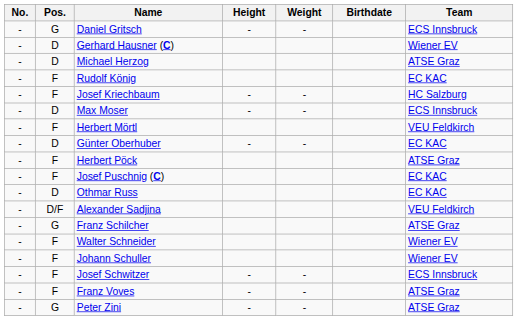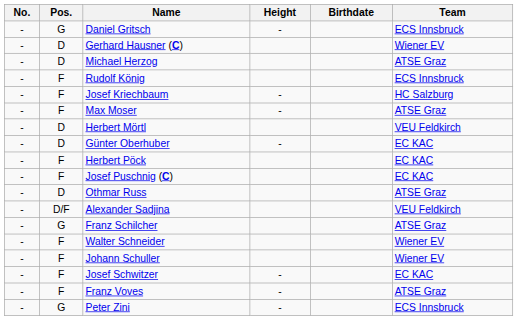 <table class="wikitable sortable" width="80%" style="font-size: 90%; text-align: center;">
 <tr>
 <th>No.</th>
 <th>Pos.</th>
 <th>Name</th>
 <th>Height</th>
-<th>Weight</th>
 <th>Birthdate</th>
 <th>Team</th>
 </tr>
 <tr>
 <td>-</td>
 <td>G</td>
 <td style="text-align:left;"><a href='#'>Daniel Gritsch</a></td>
-<td>-</td>
 <td>-</td>
 <td style="text-align:right;"></td>
 <td style="text-align:left;"> <a href='#'>ECS Innsbruck</a></td>
 </tr>
 <tr>
 <td>-</td>
 <td>D</td>
 <td style="text-align:left;"><a href='#'>Gerhard Hausner</a> (<strong><a href='#'>C</a></strong>)</td>
 <td></td>
-<td></td>
 <td style="text-align:right;"></td>
 <td style="text-align:left;"> <a href='#'>Wiener EV</a></td>
 </tr>
 <tr>
 <td>-</td>
 <td>D</td>
 <td style="text-align:left;"><a href='#'>Michael Herzog</a></td>
-<td></td>
 <td></td>
 <td style="text-align:right;"></td>
 <td style="text-align:left;"> <a href='#'>ATSE Graz</a></td>
 </tr>
 <tr>
 <td>-</td>
 <td>F</td>
 <td style="text-align:left;"><a href='#'>Rudolf König</a></td>
 <td></td>
-<td></td>
 <td style="text-align:right;"></td>
-<td style="text-align:left;"> <a href='#'>EC KAC</a></td>
+<td style="text-align:left;"> <a href='#'>ECS Innsbruck</a></td>
 </tr>
 <tr>
 <td>-</td>
 <td>F</td>
 <td style="text-align:left;"><a href='#'>Josef Kriechbaum</a></td>
 <td>-</td>
-<td>-</td>
 <td style="text-align:right;"></td>
 <td style="text-align:left;"> <a href='#'>HC Salzburg</a></td>
 </tr>
 <tr>
 <td>-</td>
-<td>D</td>
+<td>F</td>
 <td style="text-align:left;"><a href='#'>Max Moser</a></td>
 <td>-</td>
-<td>-</td>
 <td style="text-align:right;"></td>
-<td style="text-align:left;"> <a href='#'>ECS Innsbruck</a></td>
+<td style="text-align:left;"> <a href='#'>ATSE Graz</a></td>
 </tr>
 <tr>
 <td>-</td>
-<td>F</td>
+<td>D</td>
 <td style="text-align:left;"><a href='#'>Herbert Mörtl</a></td>
-<td></td>
 <td></td>
 <td style="text-align:right;"></td>
 <td style="text-align:left;"> <a href='#'>VEU Feldkirch</a></td>
 </tr>
 <tr>
 <td>-</td>
 <td>D</td>
 <td style="text-align:left;"><a href='#'>Günter Oberhuber</a></td>
 <td>-</td>
-<td>-</td>
 <td style="text-align:right;"></td>
 <td style="text-align:left;"> <a href='#'>EC KAC</a></td>
 </tr>
 <tr>
 <td>-</td>
 <td>F</td>
 <td style="text-align:left;"><a href='#'>Herbert Pöck</a></td>
 <td></td>
-<td></td>
 <td style="text-align:right;"></td>
-<td style="text-align:left;"> <a href='#'>ATSE Graz</a></td>
+<td style="text-align:left;"> <a href='#'>EC KAC</a></td>
 </tr>
 <tr>
 <td>-</td>
 <td>F</td>
 <td style="text-align:left;"><a href='#'>Josef Puschnig</a> (<strong><a href='#'>C</a></strong>)</td>
-<td></td>
 <td></td>
 <td style="text-align:right;"></td>
 <td style="text-align:left;"> <a href='#'>EC KAC</a></td>
 </tr>
 <tr>
 <td>-</td>
 <td>D</td>
 <td style="text-align:left;"><a href='#'>Othmar Russ</a></td>
 <td></td>
-<td></td>
 <td style="text-align:right;"></td>
-<td style="text-align:left;"> <a href='#'>EC KAC</a></td>
+<td style="text-align:left;"> <a href='#'>ATSE Graz</a></td>
 </tr>
 <tr>
 <td>-</td>
 <td>D/F</td>
 <td style="text-align:left;"><a href='#'>Alexander Sadjina</a></td>
-<td></td>
 <td></td>
 <td style="text-align:right;"></td>
 <td style="text-align:left;"> <a href='#'>VEU Feldkirch</a></td>
 </tr>
 <tr>
 <td>-</td>
 <td>G</td>
 <td style="text-align:left;"><a href='#'>Franz Schilcher</a></td>
 <td></td>
-<td></td>
 <td style="text-align:right;"></td>
 <td style="text-align:left;"> <a href='#'>ATSE Graz</a></td>
 </tr>
 <tr>
 <td>-</td>
 <td>F</td>
 <td style="text-align:left;"><a href='#'>Walter Schneider</a></td>
-<td></td>
 <td></td>
 <td style="text-align:right;"></td>
 <td style="text-align:left;"> <a href='#'>Wiener EV</a></td>
 </tr>
 <tr>
 <td>-</td>
 <td>F</td>
 <td style="text-align:left;"><a href='#'>Johann Schuller</a></td>
 <td></td>
-<td></td>
 <td style="text-align:right;"></td>
 <td style="text-align:left;"> <a href='#'>Wiener EV</a></td>
 </tr>
 <tr>
 <td>-</td>
 <td>F</td>
 <td style="text-align:left;"><a href='#'>Josef Schwitzer</a></td>
 <td>-</td>
-<td>-</td>
 <td style="text-align:right;"></td>
-<td style="text-align:left;"> <a href='#'>ECS Innsbruck</a></td>
+<td style="text-align:left;"> <a href='#'>EC KAC</a></td>
 </tr>
 <tr>
 <td>-</td>
 <td>F</td>
 <td style="text-align:left;"><a href='#'>Franz Voves</a></td>
-<td>-</td>
 <td>-</td>
 <td style="text-align:right;"></td>
 <td style="text-align:left;"> <a href='#'>ATSE Graz</a></td>
 </tr>
 <tr>
 <td>-</td>
 <td>G</td>
 <td style="text-align:left;"><a href='#'>Peter Zini</a></td>
 <td>-</td>
-<td>-</td>
 <td style="text-align:right;"></td>
-<td style="text-align:left;"> <a href='#'>ATSE Graz</a></td>
+<td style="text-align:left;"> <a href='#'>ECS Innsbruck</a></td>
 </tr>
 </table>
